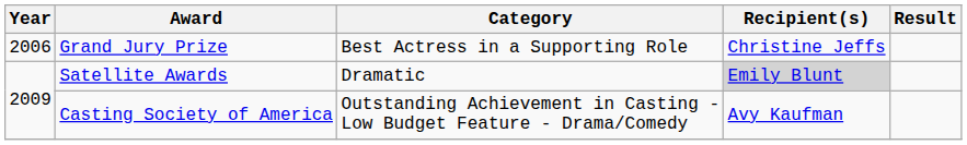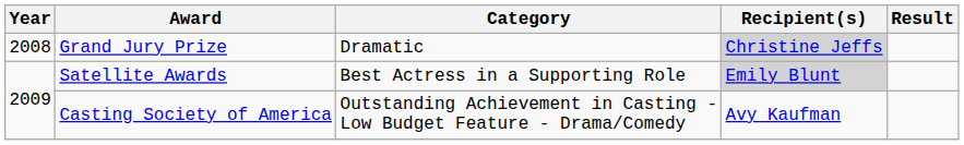 <table class="wikitable sortable plainrowheaders">
 <tr>
 <th>Year</th>
 <th>Award</th>
 <th>Category</th>
 <th>Recipient(s)</th>
 <th>Result</th>
 </tr>
 <tr>
-<td>2006</td>
+<td>2008</td>
 <td><a href='#'>Grand Jury Prize</a></td>
-<td>Best Actress in a Supporting Role</td>
-<td><a href='#'>Christine Jeffs</a></td>
+<td>Dramatic</td>
+<td style="background: lightgrey;"><a href='#'>Christine Jeffs</a></td>
 <td></td>
 </tr>
 <tr>
 <td rowspan="2">2009</td>
 <td><a href='#'>Satellite Awards</a></td>
-<td>Dramatic</td>
+<td>Best Actress in a Supporting Role</td>
 <td style="background: lightgrey;"><a href='#'>Emily Blunt</a></td>
 <td></td>
 </tr>
 <tr>
 <td><a href='#'>Casting Society of America</a></td>
 <td>Outstanding Achievement in Casting - <br> Low Budget Feature - Drama/Comedy</td>
 <td><a href='#'>Avy Kaufman</a></td>
 <td></td>
 </tr>
 <tr>
 </tr>
 </table>
